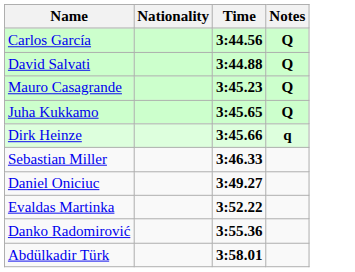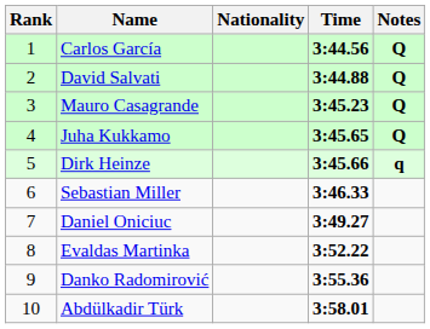 <table class="wikitable sortable" style="text-align:center">
 <tr>
+<th>Rank</th>
 <th>Name</th>
 <th>Nationality</th>
 <th>Time</th>
 <th>Notes</th>
 </tr>
 <tr bgcolor=ccffcc>
+<td>1</td>
 <td align=left><a href='#'>Carlos García</a></td>
 <td align=left></td>
 <td><strong>3:44.56</strong></td>
 <td><strong>Q</strong></td>
 </tr>
 <tr bgcolor=ccffcc>
+<td>2</td>
 <td align=left><a href='#'>David Salvati</a></td>
 <td align=left></td>
 <td><strong>3:44.88</strong></td>
 <td><strong>Q</strong></td>
 </tr>
 <tr bgcolor=ccffcc>
+<td>3</td>
 <td align=left><a href='#'>Mauro Casagrande</a></td>
 <td align=left></td>
 <td><strong>3:45.23</strong></td>
 <td><strong>Q</strong></td>
 </tr>
 <tr bgcolor=ccffcc>
+<td>4</td>
 <td align=left><a href='#'>Juha Kukkamo</a></td>
 <td align=left></td>
 <td><strong>3:45.65</strong></td>
 <td><strong>Q</strong></td>
 </tr>
 <tr bgcolor=ddffdd>
+<td>5</td>
 <td align=left><a href='#'>Dirk Heinze</a></td>
 <td align=left></td>
 <td><strong>3:45.66</strong></td>
 <td><strong>q</strong></td>
 </tr>
 <tr>
+<td>6</td>
 <td align=left><a href='#'>Sebastian Miller</a></td>
 <td align=left></td>
 <td><strong>3:46.33</strong></td>
 <td></td>
 </tr>
 <tr>
+<td>7</td>
 <td align=left><a href='#'>Daniel Oniciuc</a></td>
 <td align=left></td>
 <td><strong>3:49.27</strong></td>
 <td></td>
 </tr>
 <tr>
+<td>8</td>
 <td align=left><a href='#'>Evaldas Martinka</a></td>
 <td align=left></td>
 <td><strong>3:52.22</strong></td>
 <td></td>
 </tr>
 <tr>
+<td>9</td>
 <td align=left><a href='#'>Danko Radomirović</a></td>
 <td align=left></td>
 <td><strong>3:55.36</strong></td>
 <td></td>
 </tr>
 <tr>
+<td>10</td>
 <td align=left><a href='#'>Abdülkadir Türk</a></td>
 <td align=left></td>
 <td><strong>3:58.01</strong></td>
 <td></td>
 </tr>
 </table>
